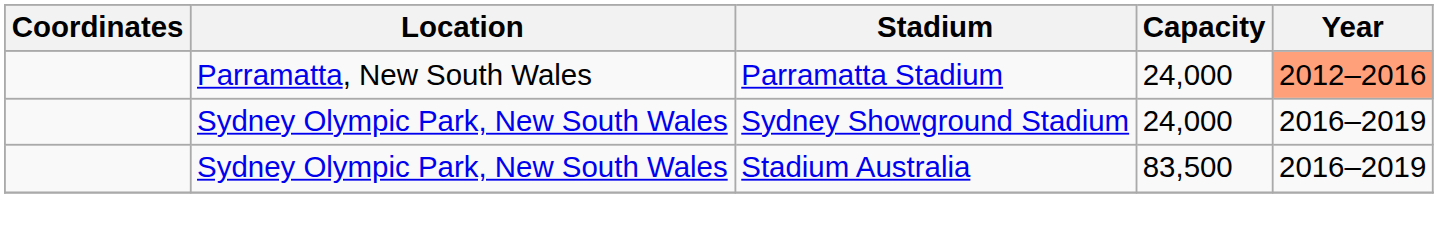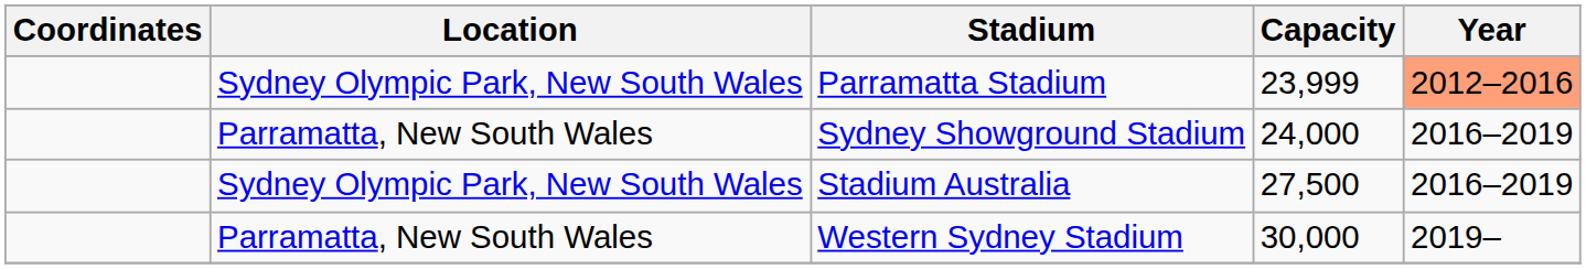 <table class="wikitable sortable">
 <tr>
 <th>Coordinates</th>
 <th>Location</th>
 <th>Stadium</th>
 <th>Capacity</th>
 <th>Year</th>
 </tr>
 <tr>
 <td></td>
-<td><a href='#'>Parramatta</a>, New South Wales</td>
+<td><a href='#'>Sydney Olympic Park, New South Wales</a></td>
 <td><a href='#'>Parramatta Stadium</a></td>
-<td>24,000</td>
+<td>23,999</td>
 <td style="background: lightsalmon;">2012–2016</td>
 </tr>
 <tr>
 <td></td>
-<td><a href='#'>Sydney Olympic Park, New South Wales</a></td>
+<td><a href='#'>Parramatta</a>, New South Wales</td>
 <td><a href='#'>Sydney Showground Stadium</a></td>
 <td>24,000</td>
 <td>2016–2019</td>
 </tr>
 <tr>
 <td></td>
 <td><a href='#'>Sydney Olympic Park, New South Wales</a></td>
 <td><a href='#'>Stadium Australia</a></td>
-<td>83,500</td>
+<td>27,500</td>
 <td>2016–2019</td>
+</tr>
+<tr>
+<td></td>
+<td><a href='#'>Parramatta</a>, New South Wales</td>
+<td><a href='#'>Western Sydney Stadium</a></td>
+<td>30,000</td>
+<td>2019–</td>
 </tr>
 <tr>
 </tr>
 </table>
